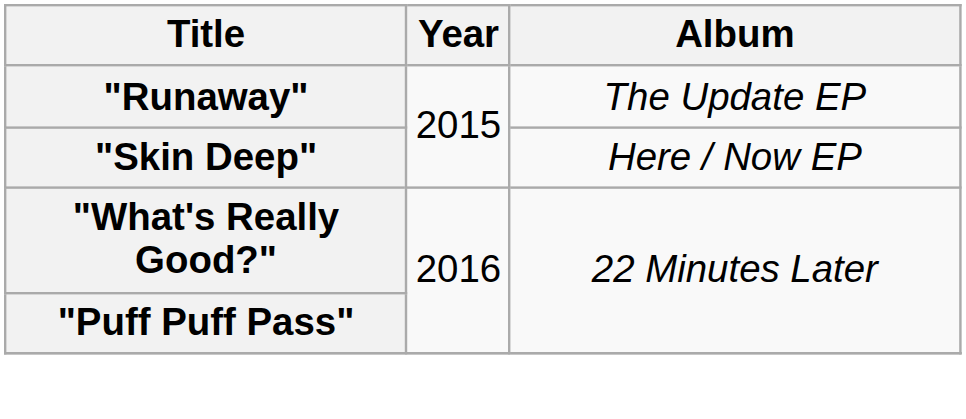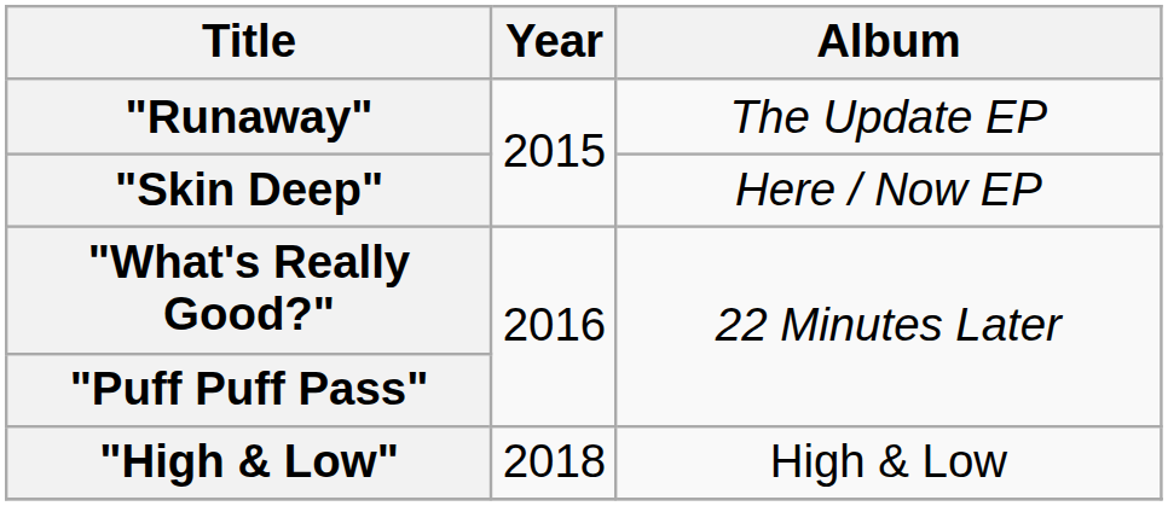 <table class="wikitable plainrowheaders" style="text-align:center;">
 <tr>
 <th scope="col" style="width:160px;">Title</th>
 <th scope="col">Year</th>
 <th scope="col" style="width:180px;">Album</th>
 </tr>
 <tr>
 <th scope="row">"Runaway"</th>
 <td rowspan="2">2015</td>
 <td><em>The Update EP</em></td>
 </tr>
 <tr>
 <th scope="row">"Skin Deep"</th>
 <td><em>Here / Now EP</em></td>
 </tr>
 <tr>
 <th scope="row">"What's Really Good?"</th>
 <td rowspan="2">2016</td>
 <td rowspan="2"><em>22 Minutes Later</em></td>
 </tr>
 <tr>
 <th scope="row">"Puff Puff Pass"</th>
 </tr>
 <tr>
+<th scope="row">"High & Low"<br></th>
+<td>2018</td>
+<td>High & Low</td>
+</tr>
+<tr>
 </tr>
 </table>
